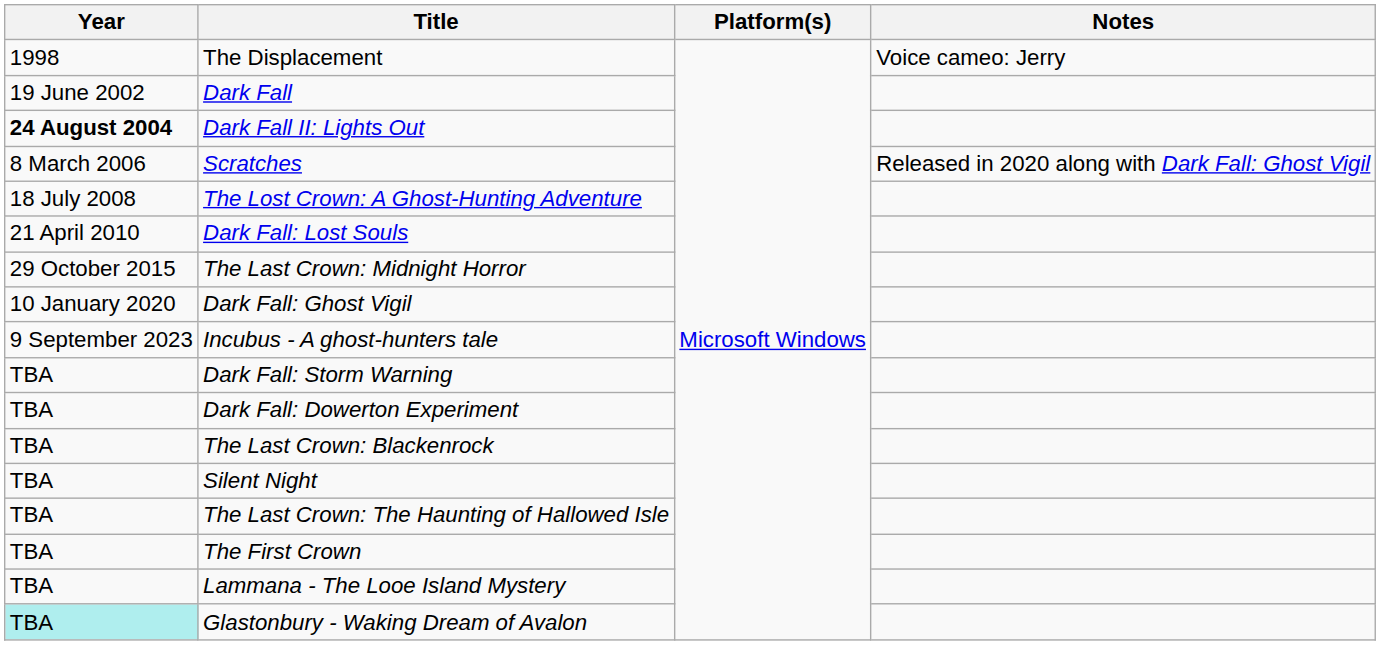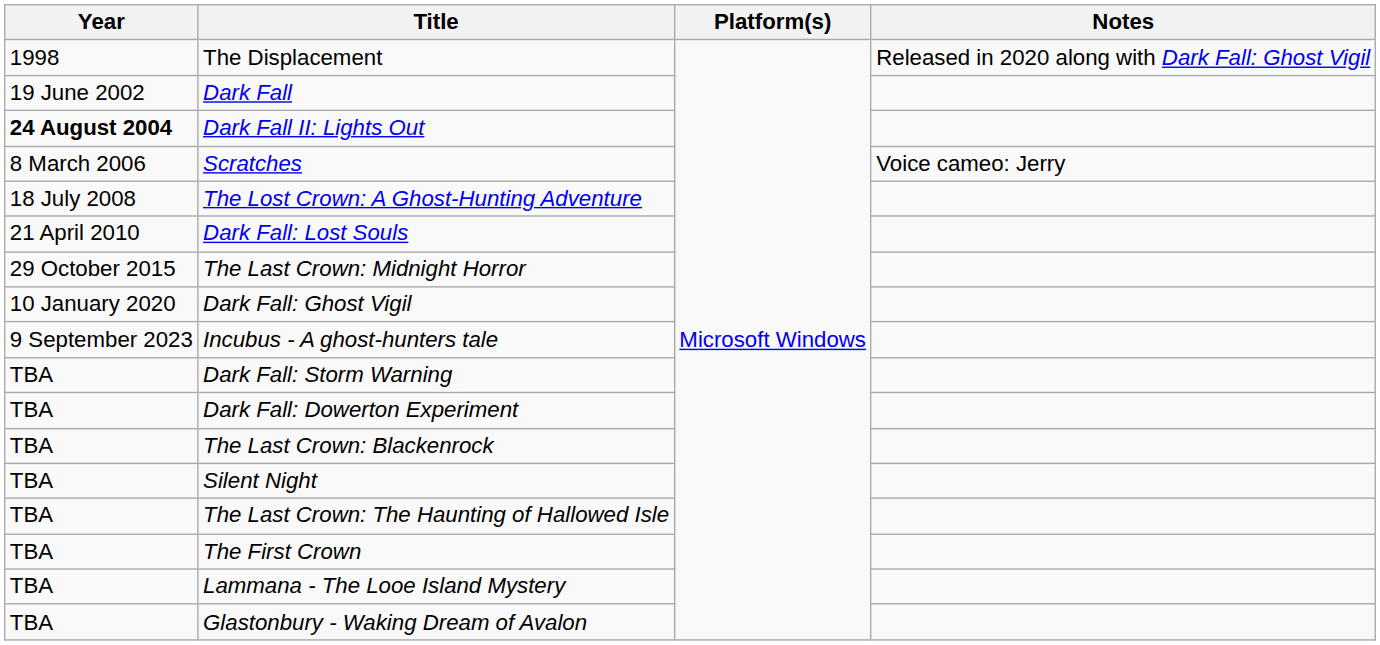 <table class="wikitable sortable">
 <tr>
 <th>Year</th>
 <th>Title</th>
 <th>Platform(s)</th>
 <th>Notes</th>
 </tr>
 <tr>
 <td>1998</td>
 <td>The Displacement</td>
 <td rowspan="17"><a href='#'>Microsoft Windows</a></td>
-<td>Voice cameo: Jerry</td>
+<td>Released in 2020 along with <em><a href='#'>Dark Fall: Ghost Vigil</a></em></td>
 </tr>
 <tr>
 <td>19 June 2002</td>
 <td><em><a href='#'>Dark Fall</a></em></td>
 <td></td>
 </tr>
 <tr>
 <td><strong>24 August 2004</strong></td>
 <td><em><a href='#'>Dark Fall II: Lights Out</a></em></td>
 <td></td>
 </tr>
 <tr>
 <td>8 March 2006</td>
 <td><em><a href='#'>Scratches</a></em></td>
-<td>Released in 2020 along with <em><a href='#'>Dark Fall: Ghost Vigil</a></em></td>
+<td>Voice cameo: Jerry</td>
 </tr>
 <tr>
 <td>18 July 2008</td>
 <td><em><a href='#'>The Lost Crown: A Ghost-Hunting Adventure</a></em></td>
 <td></td>
 </tr>
 <tr>
 <td>21 April 2010</td>
 <td><em><a href='#'>Dark Fall: Lost Souls</a></em></td>
 <td></td>
 </tr>
 <tr>
 <td>29 October 2015</td>
 <td><em>The Last Crown: Midnight Horror</em></td>
 <td></td>
 </tr>
 <tr>
 <td>10 January 2020</td>
 <td><em>Dark Fall: Ghost Vigil</em></td>
 <td></td>
 </tr>
 <tr>
 <td>9 September 2023</td>
 <td><em>Incubus - A ghost-hunters tale</em></td>
 <td></td>
 </tr>
 <tr>
 <td>TBA</td>
 <td><em>Dark Fall: Storm Warning</em></td>
 <td></td>
 </tr>
 <tr>
 <td>TBA</td>
 <td><em>Dark Fall: Dowerton Experiment</em></td>
 <td></td>
 </tr>
 <tr>
 <td>TBA</td>
 <td><em>The Last Crown: Blackenrock</em></td>
 <td></td>
 </tr>
 <tr>
 <td>TBA</td>
 <td><em>Silent Night</em></td>
 <td></td>
 </tr>
 <tr>
 <td>TBA</td>
 <td><em>The Last Crown: The Haunting of Hallowed Isle</em></td>
 <td></td>
 </tr>
 <tr>
 <td>TBA</td>
 <td><em>The First Crown</em></td>
 <td></td>
 </tr>
 <tr>
 <td>TBA</td>
 <td><em>Lammana - The Looe Island Mystery</em></td>
 <td></td>
 </tr>
 <tr>
-<td style="background: paleturquoise;">TBA</td>
+<td>TBA</td>
 <td><em>Glastonbury - Waking Dream of Avalon</em></td>
 <td></td>
 </tr>
 </table>
